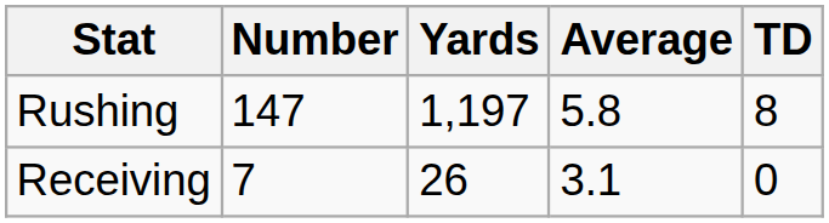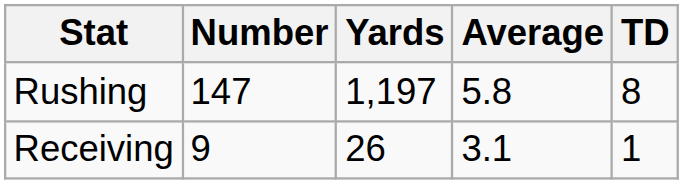 <table class="wikitable">
 <tr>
 <th>Stat</th>
 <th>Number</th>
 <th>Yards</th>
 <th>Average</th>
 <th>TD</th>
 </tr>
 <tr>
 <td>Rushing</td>
 <td>147</td>
 <td>1,197</td>
 <td>5.8</td>
 <td>8</td>
 </tr>
 <tr>
 <td>Receiving</td>
-<td>7</td>
+<td>9</td>
 <td>26</td>
 <td>3.1</td>
-<td>0</td>
+<td>1</td>
 </tr>
 </table>
